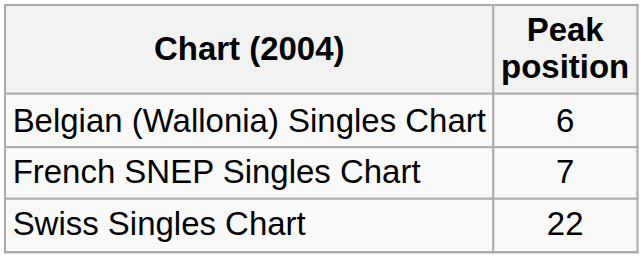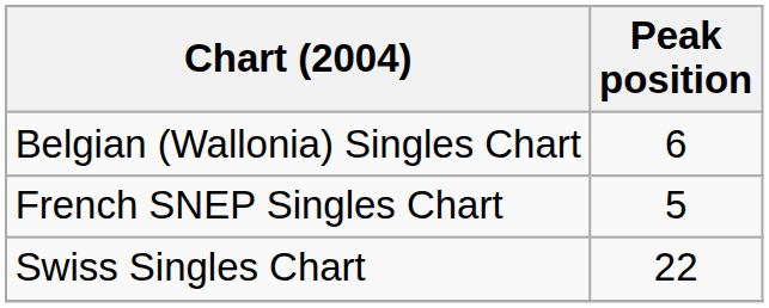 <table class="wikitable sortable">
 <tr>
 <th>Chart (2004)</th>
 <th>Peak<br>position</th>
 </tr>
 <tr>
 <td>Belgian (Wallonia) Singles Chart</td>
 <td align="center">6</td>
 </tr>
 <tr>
 <td>French SNEP Singles Chart</td>
-<td align="center">7</td>
+<td align="center">5</td>
 </tr>
 <tr>
 <td>Swiss Singles Chart</td>
 <td align="center">22</td>
 </tr>
 <tr>
 </tr>
 </table>
